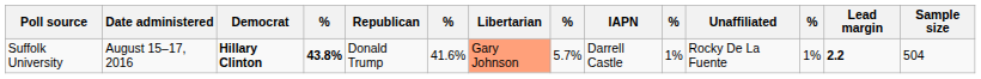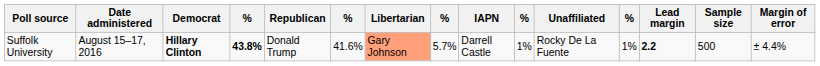 <table class="wikitable">
 <tr>
 <th>Poll source</th>
 <th>Date administered</th>
 <th>Democrat</th>
 <th>%</th>
 <th>Republican</th>
 <th>%</th>
 <th>Libertarian</th>
 <th>%</th>
 <th>IAPN</th>
 <th>%</th>
 <th>Unaffiliated</th>
 <th>%</th>
 <th>Lead margin</th>
 <th>Sample size</th>
+<th>Margin of error</th>
 </tr>
 <tr>
 <td>Suffolk University</td>
 <td>August 15–17, 2016</td>
 <td><strong>Hillary Clinton</strong></td>
 <td><strong>43.8%</strong></td>
 <td>Donald Trump</td>
 <td>41.6%</td>
 <td style="background: lightsalmon;">Gary Johnson</td>
 <td>5.7%</td>
 <td>Darrell Castle</td>
 <td>1%</td>
 <td>Rocky De La Fuente</td>
 <td>1%</td>
 <td><strong>2.2</strong></td>
-<td>504</td>
+<td>500</td>
+<td>± 4.4%</td>
 </tr>
 </table>
